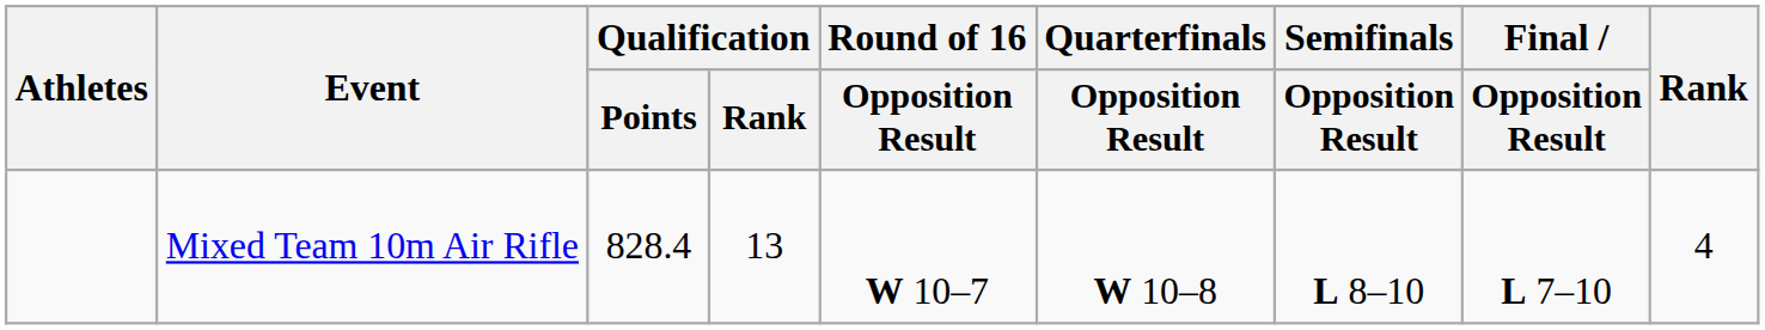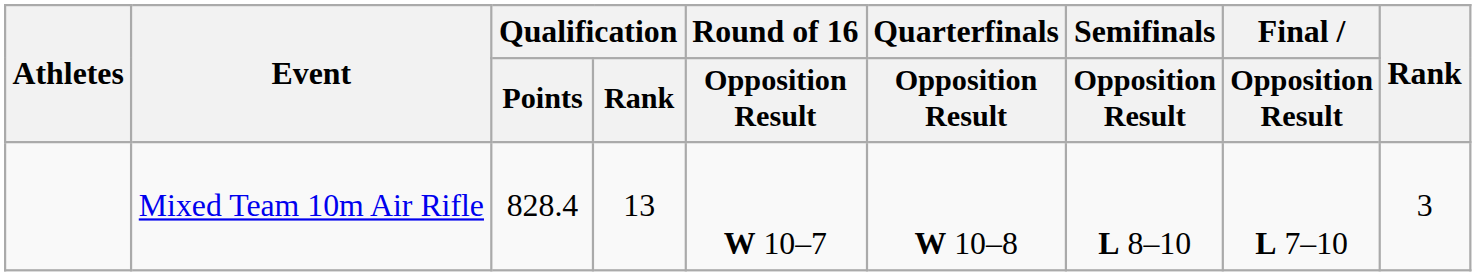 <table class="wikitable" style="font-size:90%;">
 <tr>
 <th rowspan=2>Athletes</th>
 <th rowspan=2>Event</th>
 <th colspan=2>Qualification</th>
 <th>Round of 16</th>
 <th>Quarterfinals</th>
 <th>Semifinals</th>
 <th>Final / </th>
 <th rowspan=2>Rank</th>
 </tr>
 <tr style="font-size:95%">
 <th>Points</th>
 <th>Rank</th>
 <th>Opposition<br>Result</th>
 <th>Opposition<br>Result</th>
 <th>Opposition<br>Result</th>
 <th>Opposition<br>Result</th>
 </tr>
 <tr align=center>
 <td align=left><br></td>
 <td align=left><a href='#'>Mixed Team 10m Air Rifle</a></td>
 <td>828.4</td>
 <td>13</td>
 <td><br><br><strong>W</strong> 10–7</td>
 <td><br><br><strong>W</strong> 10–8</td>
 <td><br><br><strong>L</strong> 8–10</td>
 <td><br><br><strong>L</strong> 7–10</td>
-<td>4</td>
+<td>3</td>
 </tr>
 </table>
